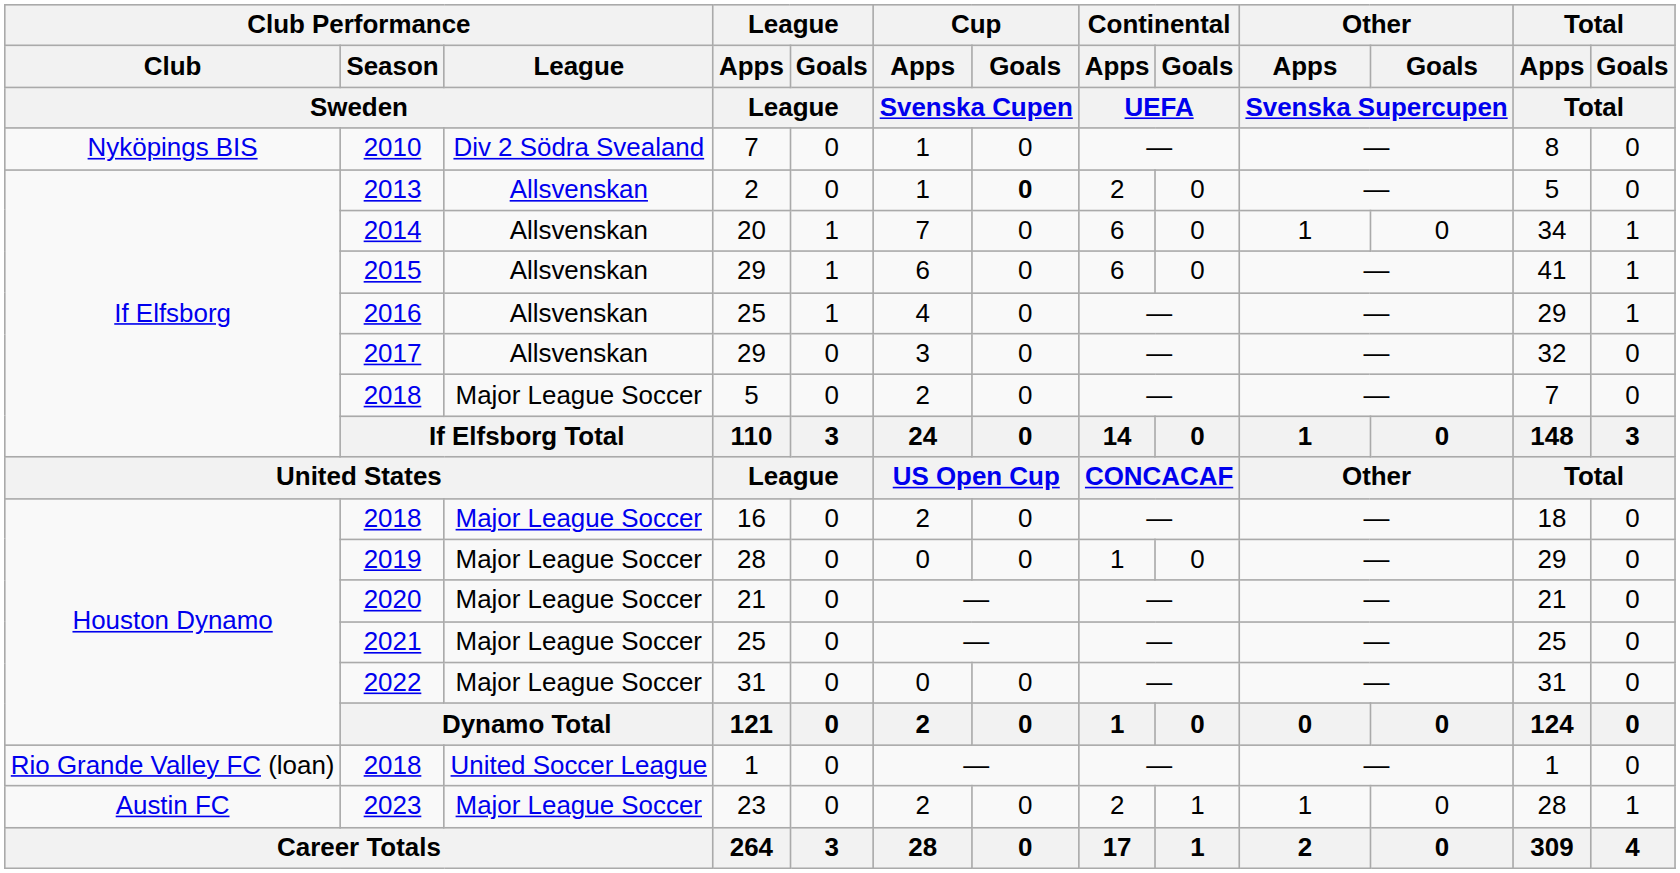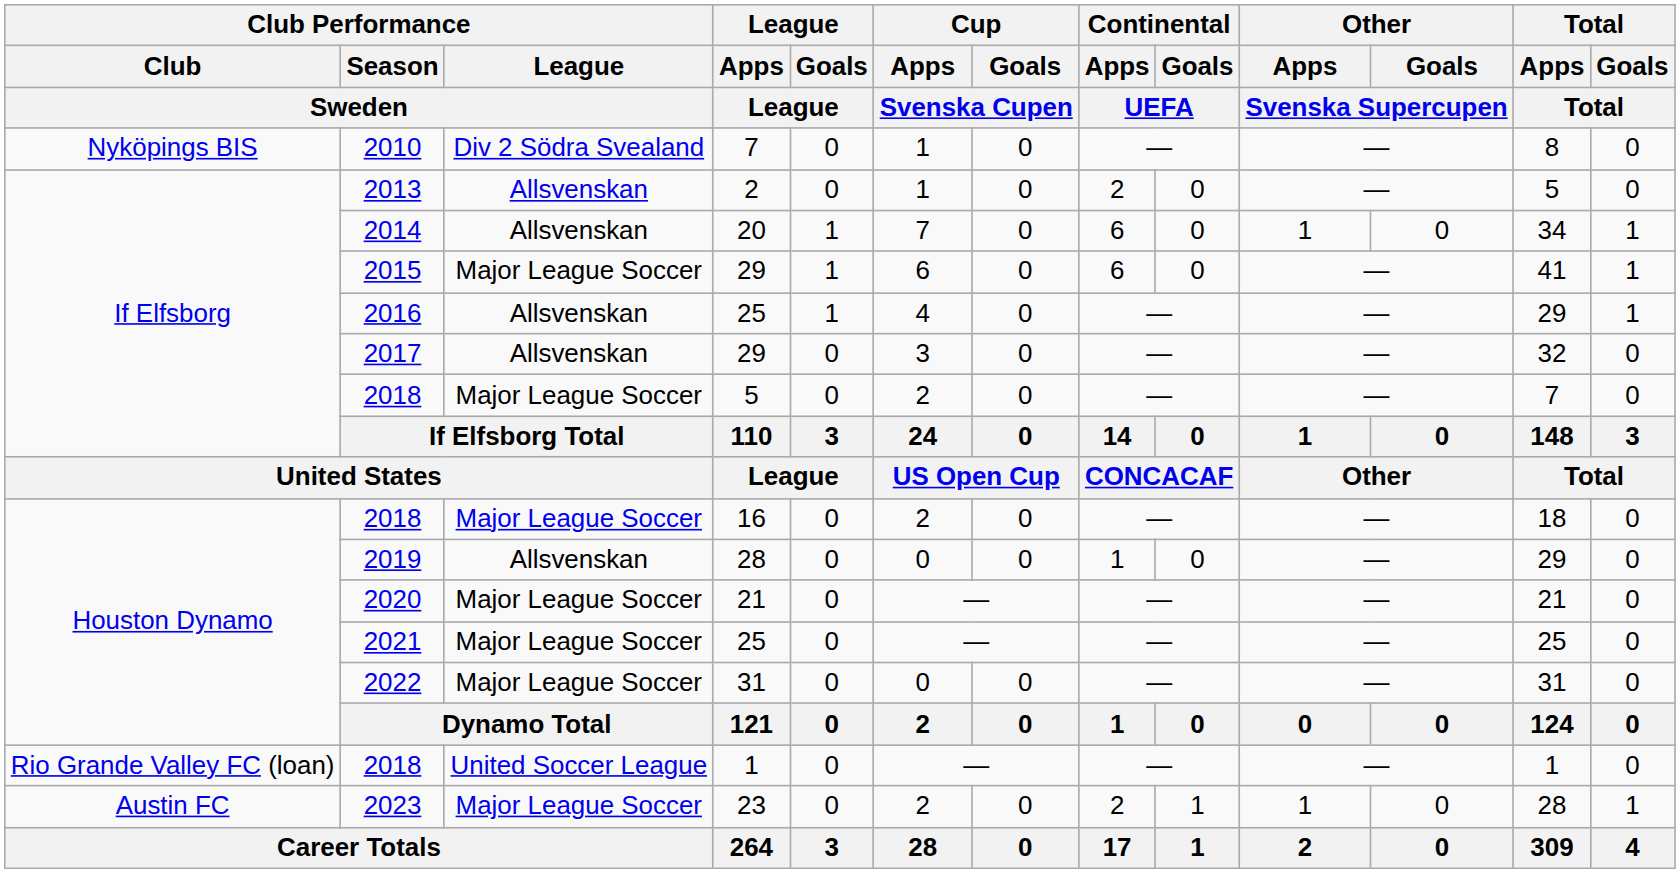 <table class="wikitable" style="text-align:center">
 <tr>
 <th colspan="3">Club Performance</th>
 <th colspan="2">League</th>
 <th colspan="2">Cup</th>
 <th colspan="2">Continental</th>
 <th colspan="2">Other</th>
 <th colspan="2">Total</th>
 </tr>
 <tr>
 <th>Club</th>
 <th>Season</th>
 <th>League</th>
 <th>Apps</th>
 <th>Goals</th>
 <th>Apps</th>
 <th>Goals</th>
 <th>Apps</th>
 <th>Goals</th>
 <th>Apps</th>
 <th>Goals</th>
 <th>Apps</th>
 <th>Goals</th>
 </tr>
 <tr>
 <th colspan="3">Sweden</th>
 <th colspan="2">League</th>
 <th colspan="2"><a href='#'>Svenska Cupen</a></th>
 <th colspan="2"><a href='#'>UEFA</a></th>
 <th colspan="2"><a href='#'>Svenska Supercupen</a></th>
 <th colspan="2">Total</th>
 </tr>
 <tr>
 <td><a href='#'>Nyköpings BIS</a></td>
 <td><a href='#'>2010</a></td>
 <td><a href='#'>Div 2 Södra Svealand</a></td>
 <td>7</td>
 <td>0</td>
 <td>1</td>
 <td>0</td>
 <td colspan="2">—</td>
 <td colspan="2">—</td>
 <td>8</td>
 <td>0</td>
 </tr>
 <tr>
 <td rowspan="7"><a href='#'>If Elfsborg</a></td>
 <td><a href='#'>2013</a></td>
 <td><a href='#'>Allsvenskan</a></td>
 <td>2</td>
 <td>0</td>
 <td>1</td>
-<td><strong>0</strong></td>
+<td>0</td>
 <td>2</td>
 <td>0</td>
 <td colspan="2">—</td>
 <td>5</td>
 <td>0</td>
 </tr>
 <tr>
 <td><a href='#'>2014</a></td>
 <td>Allsvenskan</td>
 <td>20</td>
 <td>1</td>
 <td>7</td>
 <td>0</td>
 <td>6</td>
 <td>0</td>
 <td>1</td>
 <td>0</td>
 <td>34</td>
 <td>1</td>
 </tr>
 <tr>
 <td><a href='#'>2015</a></td>
-<td>Allsvenskan</td>
+<td>Major League Soccer</td>
 <td>29</td>
 <td>1</td>
 <td>6</td>
 <td>0</td>
 <td>6</td>
 <td>0</td>
 <td colspan="2">—</td>
 <td>41</td>
 <td>1</td>
 </tr>
 <tr>
 <td><a href='#'>2016</a></td>
 <td>Allsvenskan</td>
 <td>25</td>
 <td>1</td>
 <td>4</td>
 <td>0</td>
 <td colspan="2">—</td>
 <td colspan="2">—</td>
 <td>29</td>
 <td>1</td>
 </tr>
 <tr>
 <td><a href='#'>2017</a></td>
 <td>Allsvenskan</td>
 <td>29</td>
 <td>0</td>
 <td>3</td>
 <td>0</td>
 <td colspan="2">—</td>
 <td colspan="2">—</td>
 <td>32</td>
 <td>0</td>
 </tr>
 <tr>
 <td><a href='#'>2018</a></td>
 <td>Major League Soccer</td>
 <td>5</td>
 <td>0</td>
 <td>2</td>
 <td>0</td>
 <td colspan="2">—</td>
 <td colspan="2">—</td>
 <td>7</td>
 <td>0</td>
 </tr>
 <tr>
 <th colspan="2">If Elfsborg Total</th>
 <th>110</th>
 <th>3</th>
 <th>24</th>
 <th>0</th>
 <th>14</th>
 <th>0</th>
 <th>1</th>
 <th>0</th>
 <th>148</th>
 <th>3</th>
 </tr>
 <tr>
 <th colspan="3">United States</th>
 <th colspan="2">League</th>
 <th colspan="2"><a href='#'>US Open Cup</a></th>
 <th colspan="2"><a href='#'>CONCACAF</a></th>
 <th colspan="2">Other</th>
 <th colspan="2">Total</th>
 </tr>
 <tr>
 <td rowspan="6"><a href='#'>Houston Dynamo</a></td>
 <td><a href='#'>2018</a></td>
 <td><a href='#'>Major League Soccer</a></td>
 <td>16</td>
 <td>0</td>
 <td>2</td>
 <td>0</td>
 <td colspan="2">—</td>
 <td colspan="2">—</td>
 <td>18</td>
 <td>0</td>
 </tr>
 <tr>
 <td><a href='#'>2019</a></td>
-<td>Major League Soccer</td>
+<td>Allsvenskan</td>
 <td>28</td>
 <td>0</td>
 <td>0</td>
 <td>0</td>
 <td>1</td>
 <td>0</td>
 <td colspan="2">—</td>
 <td>29</td>
 <td>0</td>
 </tr>
 <tr>
 <td><a href='#'>2020</a></td>
 <td>Major League Soccer</td>
 <td>21</td>
 <td>0</td>
 <td colspan="2">—</td>
 <td colspan="2">—</td>
 <td colspan="2">—</td>
 <td>21</td>
 <td>0</td>
 </tr>
 <tr>
 <td><a href='#'>2021</a></td>
 <td>Major League Soccer</td>
 <td>25</td>
 <td>0</td>
 <td colspan="2">—</td>
 <td colspan="2">—</td>
 <td colspan="2">—</td>
 <td>25</td>
 <td>0</td>
 </tr>
 <tr>
 <td><a href='#'>2022</a></td>
 <td>Major League Soccer</td>
 <td>31</td>
 <td>0</td>
 <td>0</td>
 <td>0</td>
 <td colspan="2">—</td>
 <td colspan="2">—</td>
 <td>31</td>
 <td>0</td>
 </tr>
 <tr>
 <th colspan="2">Dynamo Total</th>
 <th>121</th>
 <th>0</th>
 <th>2</th>
 <th>0</th>
 <th>1</th>
 <th>0</th>
 <th>0</th>
 <th>0</th>
 <th>124</th>
 <th>0</th>
 </tr>
 <tr>
 <td><a href='#'>Rio Grande Valley FC</a> (loan)</td>
 <td><a href='#'>2018</a></td>
 <td><a href='#'>United Soccer League</a></td>
 <td>1</td>
 <td>0</td>
 <td colspan="2">—</td>
 <td colspan="2">—</td>
 <td colspan="2">—</td>
 <td>1</td>
 <td>0</td>
 </tr>
 <tr>
 <td><a href='#'>Austin FC</a></td>
 <td><a href='#'>2023</a></td>
 <td><a href='#'>Major League Soccer</a></td>
 <td>23</td>
 <td>0</td>
 <td>2</td>
 <td>0</td>
 <td>2</td>
 <td>1</td>
 <td>1</td>
 <td>0</td>
 <td>28</td>
 <td>1</td>
 </tr>
 <tr>
 <th colspan="3">Career Totals</th>
 <th>264</th>
 <th>3</th>
 <th>28</th>
 <th>0</th>
 <th>17</th>
 <th>1</th>
 <th>2</th>
 <th>0</th>
 <th>309</th>
 <th>4</th>
 </tr>
 </table>
